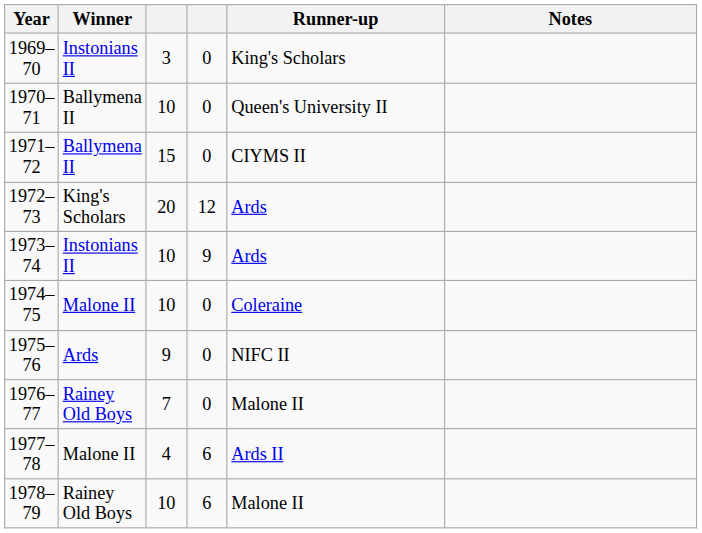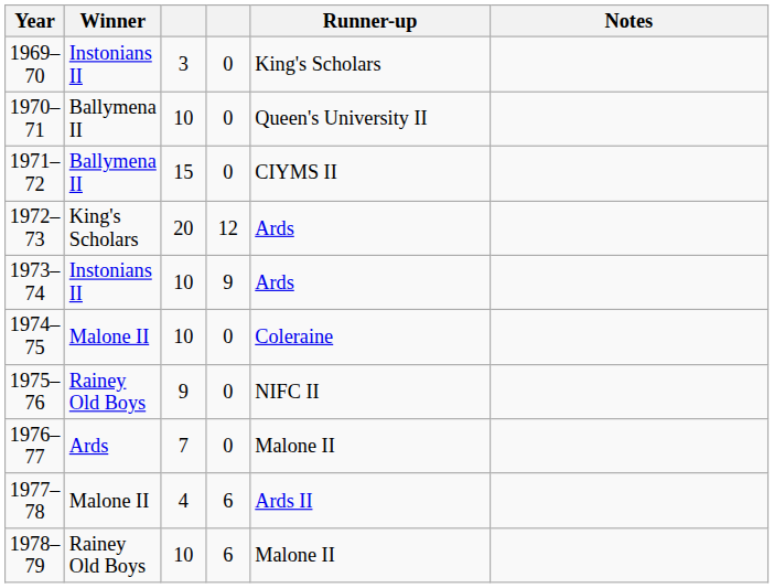 <table class="wikitable">
 <tr>
 <th>Year</th>
 <th>Winner</th>
 <th></th>
 <th></th>
 <th>Runner-up</th>
 <th>Notes</th>
 </tr>
 <tr>
 <td align="center">1969–70</td>
 <td><a href='#'>Instonians II</a></td>
 <td width=30 align="center">3</td>
 <td width=30 align="center">0</td>
 <td width=200>King's Scholars</td>
 <td></td>
 </tr>
 <tr>
 <td align="center">1970–71</td>
 <td>Ballymena II</td>
 <td align="center">10</td>
 <td align="center">0</td>
 <td>Queen's University II</td>
 <td width=240></td>
 </tr>
 <tr>
 <td align="center">1971–72</td>
 <td><a href='#'>Ballymena II</a></td>
 <td align="center">15</td>
 <td align="center">0</td>
 <td>CIYMS II</td>
 <td></td>
 </tr>
 <tr>
 <td align="center">1972–73</td>
 <td>King's Scholars</td>
 <td align="center">20</td>
 <td align="center">12</td>
 <td><a href='#'>Ards</a></td>
 <td></td>
 </tr>
 <tr>
 <td align="center">1973–74</td>
 <td><a href='#'>Instonians II</a></td>
 <td align="center">10</td>
 <td align="center">9</td>
 <td><a href='#'>Ards</a></td>
 <td></td>
 </tr>
 <tr>
 <td align="center">1974–75</td>
 <td><a href='#'>Malone II</a></td>
 <td align="center">10</td>
 <td align="center">0</td>
 <td><a href='#'>Coleraine</a></td>
 <td></td>
 </tr>
 <tr>
 <td align="center">1975–76</td>
-<td><a href='#'>Ards</a></td>
+<td><a href='#'>Rainey Old Boys</a></td>
 <td align="center">9</td>
 <td align="center">0</td>
 <td>NIFC II</td>
 <td></td>
 </tr>
 <tr>
 <td align="center">1976–77</td>
-<td><a href='#'>Rainey Old Boys</a></td>
+<td><a href='#'>Ards</a></td>
 <td align="center">7</td>
 <td align="center">0</td>
 <td>Malone II</td>
 <td></td>
 </tr>
 <tr>
 <td align="center">1977–78</td>
 <td>Malone II</td>
 <td align="center">4</td>
 <td align="center">6</td>
 <td><a href='#'>Ards II</a></td>
 <td></td>
 </tr>
 <tr>
 <td align="center">1978–79</td>
 <td>Rainey Old Boys</td>
 <td align="center">10</td>
 <td align="center">6</td>
 <td>Malone II</td>
 <td></td>
 </tr>
 </table>
